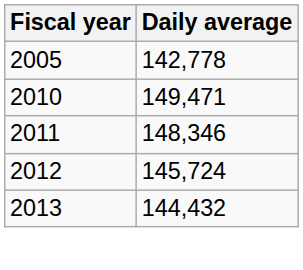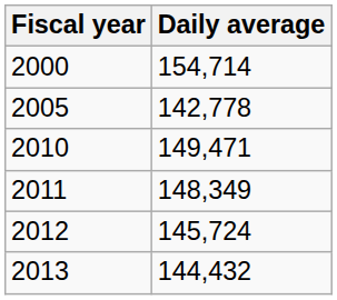 <table class="wikitable">
 <tr>
 <th>Fiscal year</th>
 <th>Daily average</th>
+</tr>
+<tr>
+<td>2000</td>
+<td>154,714</td>
 </tr>
 <tr>
 <td>2005</td>
 <td>142,778</td>
 </tr>
 <tr>
 <td>2010</td>
 <td>149,471</td>
 </tr>
 <tr>
 <td>2011</td>
-<td>148,346</td>
+<td>148,349</td>
 </tr>
 <tr>
 <td>2012</td>
 <td>145,724</td>
 </tr>
 <tr>
 <td>2013</td>
 <td>144,432</td>
 </tr>
 </table>
